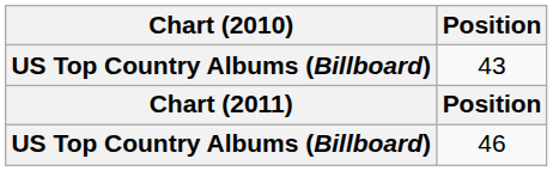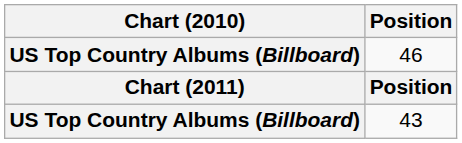 <table class="wikitable plainrowheaders" style="text-align:center">
 <tr>
 <th scope="col">Chart (2010)</th>
 <th scope="col">Position</th>
 </tr>
 <tr>
 <th scope="row">US Top Country Albums (<em>Billboard</em>)</th>
-<td>43</td>
+<td>46</td>
 </tr>
 <tr>
 <th scope="col">Chart (2011)</th>
 <th scope="col">Position</th>
 </tr>
 <tr>
 <th scope="row">US Top Country Albums (<em>Billboard</em>)</th>
-<td>46</td>
+<td>43</td>
 </tr>
 </table>
